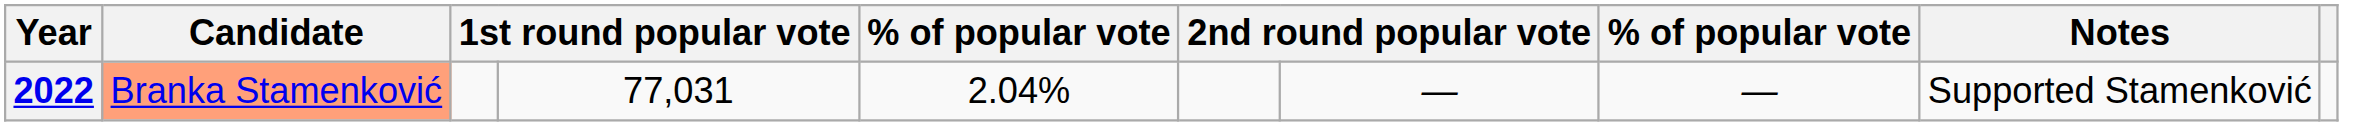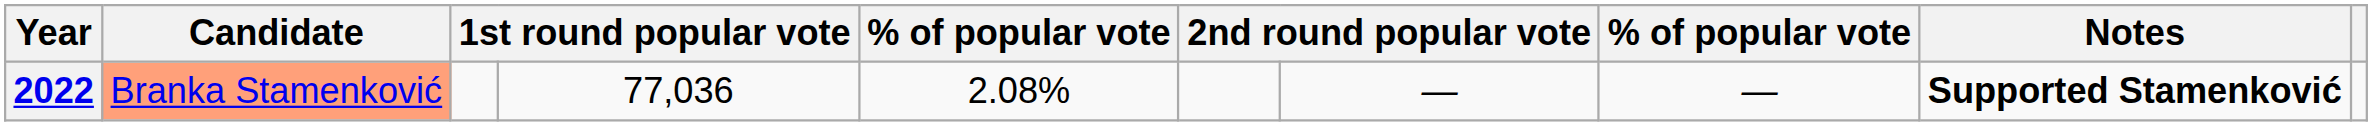 <table class="wikitable" style="text-align:center">
 <tr>
 <th>Year</th>
 <th>Candidate</th>
 <th colspan="2">1st round popular vote</th>
 <th>% of popular vote</th>
 <th colspan="2">2nd round popular vote</th>
 <th>% of popular vote</th>
 <th>Notes</th>
 <th></th>
 </tr>
 <tr>
 <th><a href='#'>2022</a></th>
 <td style="background: lightsalmon;"><a href='#'>Branka Stamenković</a></td>
 <td></td>
-<td>77,031</td>
-<td>2.04%</td>
+<td>77,036</td>
+<td>2.08%</td>
 <td></td>
 <td><em>—</em></td>
 <td><em>—</em></td>
-<td style="text-align: left">Supported Stamenković</td>
+<td style="text-align: left"><strong>Supported Stamenković</strong></td>
 <td></td>
 </tr>
 </table>
